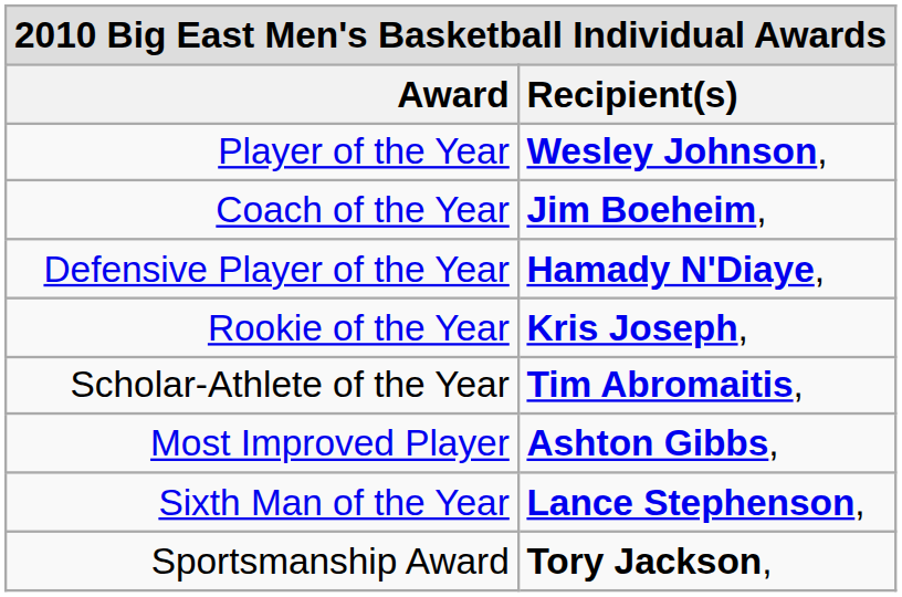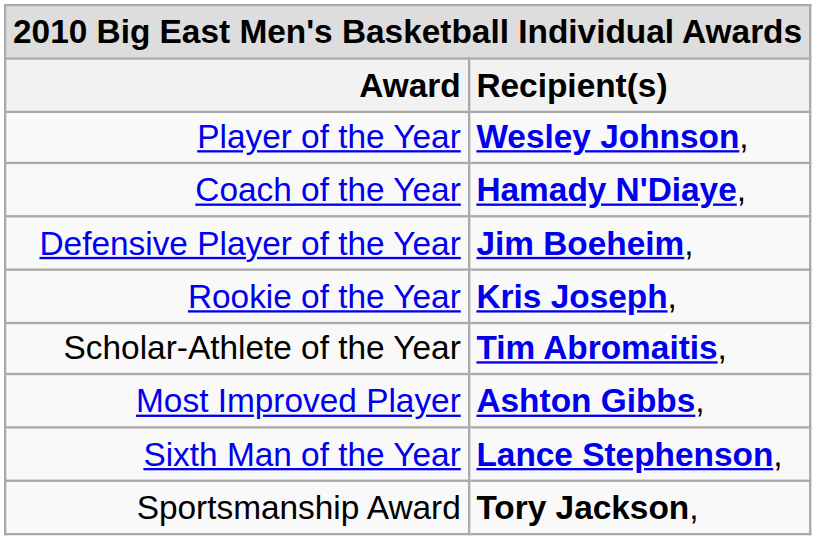 <table class="wikitable" style="white-space:nowrap; font-size:90%;">
 <tr>
 <td colspan="7" style="text-align:center; background:#ddd;"><strong>2010 Big East Men's Basketball Individual Awards</strong></td>
 </tr>
 <tr>
 <th style="text-align:right;">Award</th>
 <th style="text-align:left;">Recipient(s)</th>
 </tr>
 <tr>
 <td style="text-align:right;"><a href='#'>Player of the Year</a></td>
 <td style="text-align:left;"><strong><a href='#'>Wesley Johnson</a></strong>, <br></td>
 </tr>
 <tr>
 <td style="text-align:right;"><a href='#'>Coach of the Year</a></td>
-<td style="text-align:left;"><strong><a href='#'>Jim Boeheim</a></strong>, <br></td>
+<td style="text-align:left;"><strong><a href='#'>Hamady N'Diaye</a></strong>, <br></td>
 </tr>
 <tr>
 <td style="text-align:right;"><a href='#'>Defensive Player of the Year</a></td>
-<td style="text-align:left;"><strong><a href='#'>Hamady N'Diaye</a></strong>, <br></td>
+<td style="text-align:left;"><strong><a href='#'>Jim Boeheim</a></strong>, <br></td>
 </tr>
 <tr>
 <td style="text-align:right;"><a href='#'>Rookie of the Year</a></td>
 <td style="text-align:left;"><strong><a href='#'>Kris Joseph</a></strong>, <br></td>
 </tr>
 <tr>
 <td style="text-align:right;">Scholar-Athlete of the Year</td>
 <td style="text-align:left;"><strong><a href='#'>Tim Abromaitis</a></strong>, <br></td>
 </tr>
 <tr>
 <td style="text-align:right;"><a href='#'>Most Improved Player</a></td>
 <td style="text-align:left;"><strong><a href='#'>Ashton Gibbs</a></strong>, <br></td>
 </tr>
 <tr>
 <td style="text-align:right;"><a href='#'>Sixth Man of the Year</a></td>
 <td style="text-align:left;"><strong><a href='#'>Lance Stephenson</a></strong>, <br></td>
 </tr>
 <tr>
 <td style="text-align:right;">Sportsmanship Award</td>
 <td style="text-align:left;"><strong>Tory Jackson</strong>, <br></td>
 </tr>
 </table>
